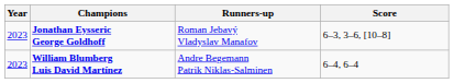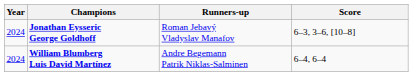 <table class="wikitable" style="font-size:90%">
 <tr>
 <th>Year</th>
 <th width="200">Champions</th>
 <th width="200">Runners-up</th>
 <th width="175">Score</th>
 </tr>
 <tr>
-<td><a href='#'>2023</a></td>
+<td><a href='#'>2024</a></td>
 <td> <strong><a href='#'>Jonathan Eysseric</a></strong><br> <strong><a href='#'>George Goldhoff</a></strong></td>
 <td> <a href='#'>Roman Jebavý</a><br> <a href='#'>Vladyslav Manafov</a></td>
 <td>6–3, 3–6, [10–8]</td>
 </tr>
 <tr>
-<td><a href='#'>2023</a></td>
+<td><a href='#'>2024</a></td>
 <td> <strong><a href='#'>William Blumberg</a></strong><br> <strong><a href='#'>Luis David Martínez</a></strong></td>
 <td> <a href='#'>Andre Begemann</a><br> <a href='#'>Patrik Niklas-Salminen</a></td>
 <td>6–4, 6–4</td>
 </tr>
 </table>
